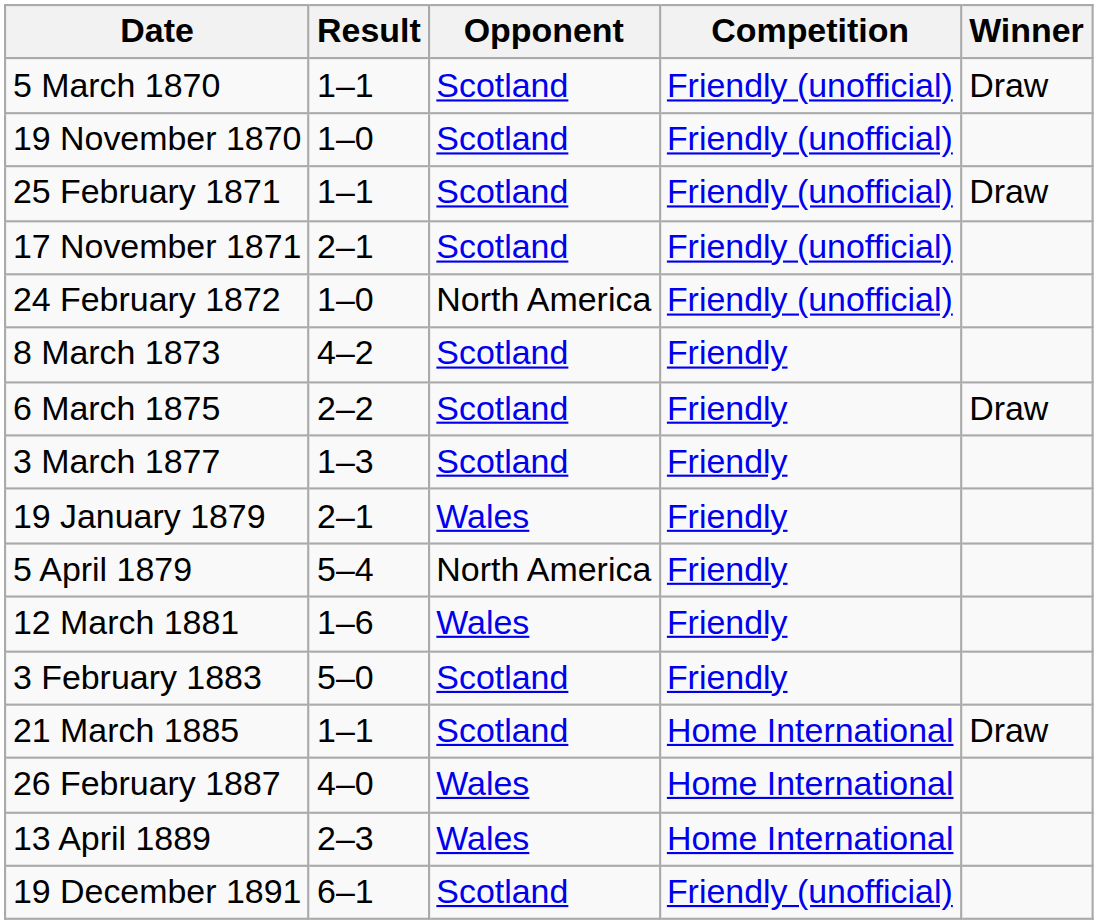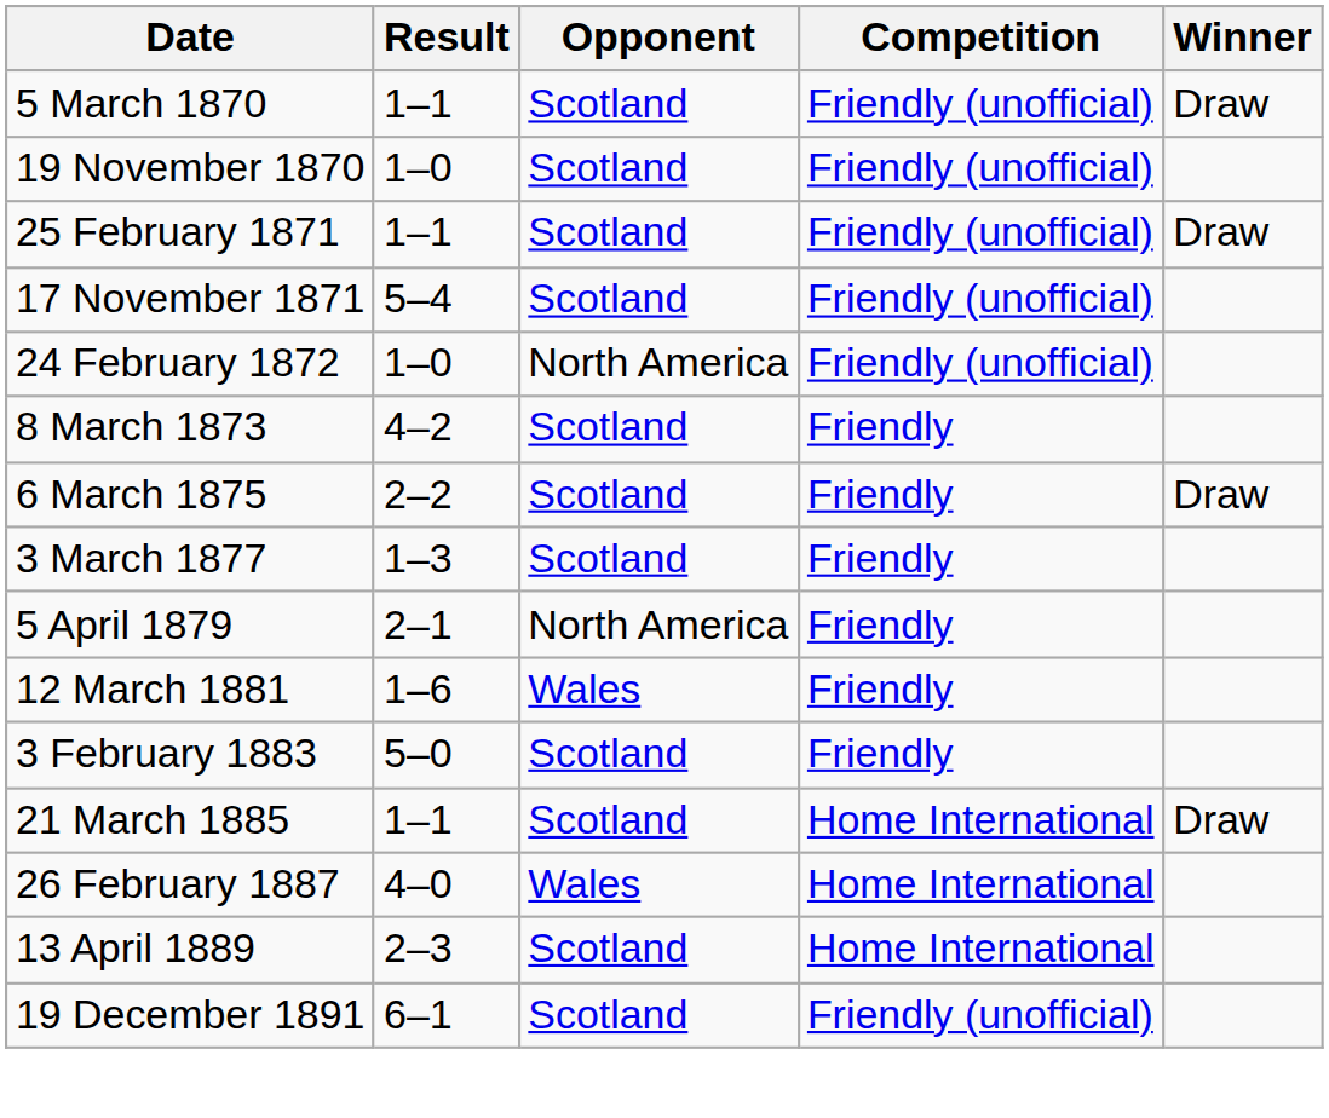 <table class="wikitable collapsible collapsed">
 <tr>
 <th>Date</th>
 <th>Result</th>
 <th>Opponent</th>
 <th>Competition</th>
 <th>Winner</th>
 </tr>
 <tr>
 <td>5 March 1870</td>
 <td>1–1</td>
 <td> <a href='#'>Scotland</a></td>
 <td><a href='#'>Friendly (unofficial)</a></td>
 <td>Draw</td>
 </tr>
 <tr>
 <td>19 November 1870</td>
 <td>1–0</td>
 <td> <a href='#'>Scotland</a></td>
 <td><a href='#'>Friendly (unofficial)</a></td>
 <td></td>
 </tr>
 <tr>
 <td>25 February 1871</td>
 <td>1–1</td>
 <td> <a href='#'>Scotland</a></td>
 <td><a href='#'>Friendly (unofficial)</a></td>
 <td>Draw</td>
 </tr>
 <tr>
 <td>17 November 1871</td>
-<td>2–1</td>
+<td>5–4</td>
 <td> <a href='#'>Scotland</a></td>
 <td><a href='#'>Friendly (unofficial)</a></td>
 <td></td>
 </tr>
 <tr>
 <td>24 February 1872</td>
 <td>1–0</td>
 <td>North America</td>
 <td><a href='#'>Friendly (unofficial)</a></td>
 <td></td>
 </tr>
 <tr>
 <td>8 March 1873</td>
 <td>4–2</td>
 <td> <a href='#'>Scotland</a></td>
 <td><a href='#'>Friendly</a></td>
 <td></td>
 </tr>
 <tr>
 <td>6 March 1875</td>
 <td>2–2</td>
 <td> <a href='#'>Scotland</a></td>
 <td><a href='#'>Friendly</a></td>
 <td>Draw</td>
 </tr>
 <tr>
 <td>3 March 1877</td>
 <td>1–3</td>
 <td> <a href='#'>Scotland</a></td>
 <td><a href='#'>Friendly</a></td>
 <td></td>
 </tr>
 <tr>
-<td>19 January 1879</td>
+<td>5 April 1879</td>
 <td>2–1</td>
-<td> <a href='#'>Wales</a></td>
-<td><a href='#'>Friendly</a></td>
-<td></td>
-</tr>
-<tr>
-<td>5 April 1879</td>
-<td>5–4</td>
 <td>North America</td>
 <td><a href='#'>Friendly</a></td>
 <td></td>
 </tr>
 <tr>
 <td>12 March 1881</td>
 <td>1–6</td>
 <td> <a href='#'>Wales</a></td>
 <td><a href='#'>Friendly</a></td>
 <td></td>
 </tr>
 <tr>
 <td>3 February 1883</td>
 <td>5–0</td>
 <td> <a href='#'>Scotland</a></td>
 <td><a href='#'>Friendly</a></td>
 <td></td>
 </tr>
 <tr>
 <td>21 March 1885</td>
 <td>1–1</td>
 <td> <a href='#'>Scotland</a></td>
 <td><a href='#'>Home International</a></td>
 <td>Draw</td>
 </tr>
 <tr>
 <td>26 February 1887</td>
 <td>4–0</td>
 <td> <a href='#'>Wales</a></td>
 <td><a href='#'>Home International</a></td>
 <td></td>
 </tr>
 <tr>
 <td>13 April 1889</td>
 <td>2–3</td>
-<td> <a href='#'>Wales</a></td>
+<td> <a href='#'>Scotland</a></td>
 <td><a href='#'>Home International</a></td>
 <td></td>
 </tr>
 <tr>
 <td>19 December 1891</td>
 <td>6–1</td>
 <td> <a href='#'>Scotland</a></td>
 <td><a href='#'>Friendly (unofficial)</a></td>
 <td></td>
 </tr>
 </table>
